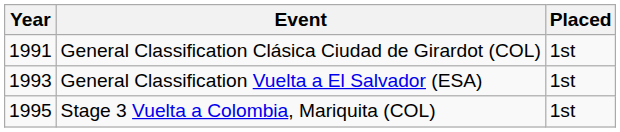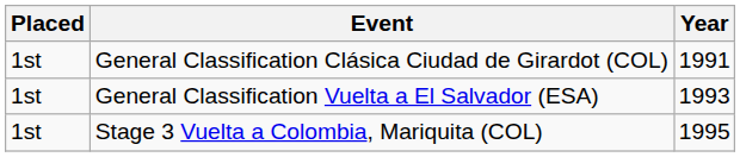 <table class="wikitable">
 <tr>
+<th>Placed</th>
+<th>Event</th>
 <th>Year</th>
-<th>Event</th>
-<th>Placed</th>
 </tr>
 <tr>
+<td>1st</td>
+<td>General Classification Clásica Ciudad de Girardot (COL)</td>
 <td>1991</td>
-<td>General Classification Clásica Ciudad de Girardot (COL)</td>
-<td>1st</td>
 </tr>
 <tr>
+<td>1st</td>
+<td>General Classification <a href='#'>Vuelta a El Salvador</a> (ESA)</td>
 <td>1993</td>
-<td>General Classification <a href='#'>Vuelta a El Salvador</a> (ESA)</td>
-<td>1st</td>
 </tr>
 <tr>
+<td>1st</td>
+<td>Stage 3 <a href='#'>Vuelta a Colombia</a>, Mariquita (COL)</td>
 <td>1995</td>
-<td>Stage 3 <a href='#'>Vuelta a Colombia</a>, Mariquita (COL)</td>
-<td>1st</td>
 </tr>
 </table>
